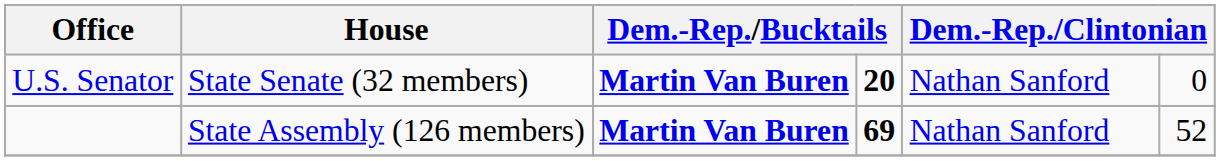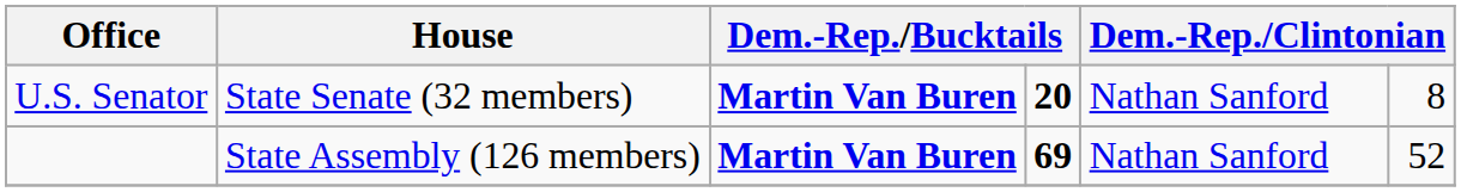 <table class=wikitable>
 <tr bgcolor=lightgrey>
 <th>Office</th>
 <th>House</th>
 <th colspan="2"><a href='#'>Dem.-Rep.</a>/<a href='#'>Bucktails</a></th>
 <th colspan="2"><a href='#'>Dem.-Rep./Clintonian</a></th>
 </tr>
 <tr>
 <td><a href='#'>U.S. Senator</a></td>
 <td><a href='#'>State Senate</a> (32 members)</td>
 <td><strong><a href='#'>Martin Van Buren</a></strong></td>
 <td align="right"><strong>20</strong></td>
 <td><a href='#'>Nathan Sanford</a></td>
-<td align="right">0</td>
+<td align="right">8</td>
 </tr>
 <tr>
 <td></td>
 <td><a href='#'>State Assembly</a> (126 members)</td>
 <td><strong><a href='#'>Martin Van Buren</a></strong></td>
 <td align="right"><strong>69</strong></td>
 <td><a href='#'>Nathan Sanford</a></td>
 <td align="right">52</td>
 </tr>
 <tr>
 </tr>
 </table>
